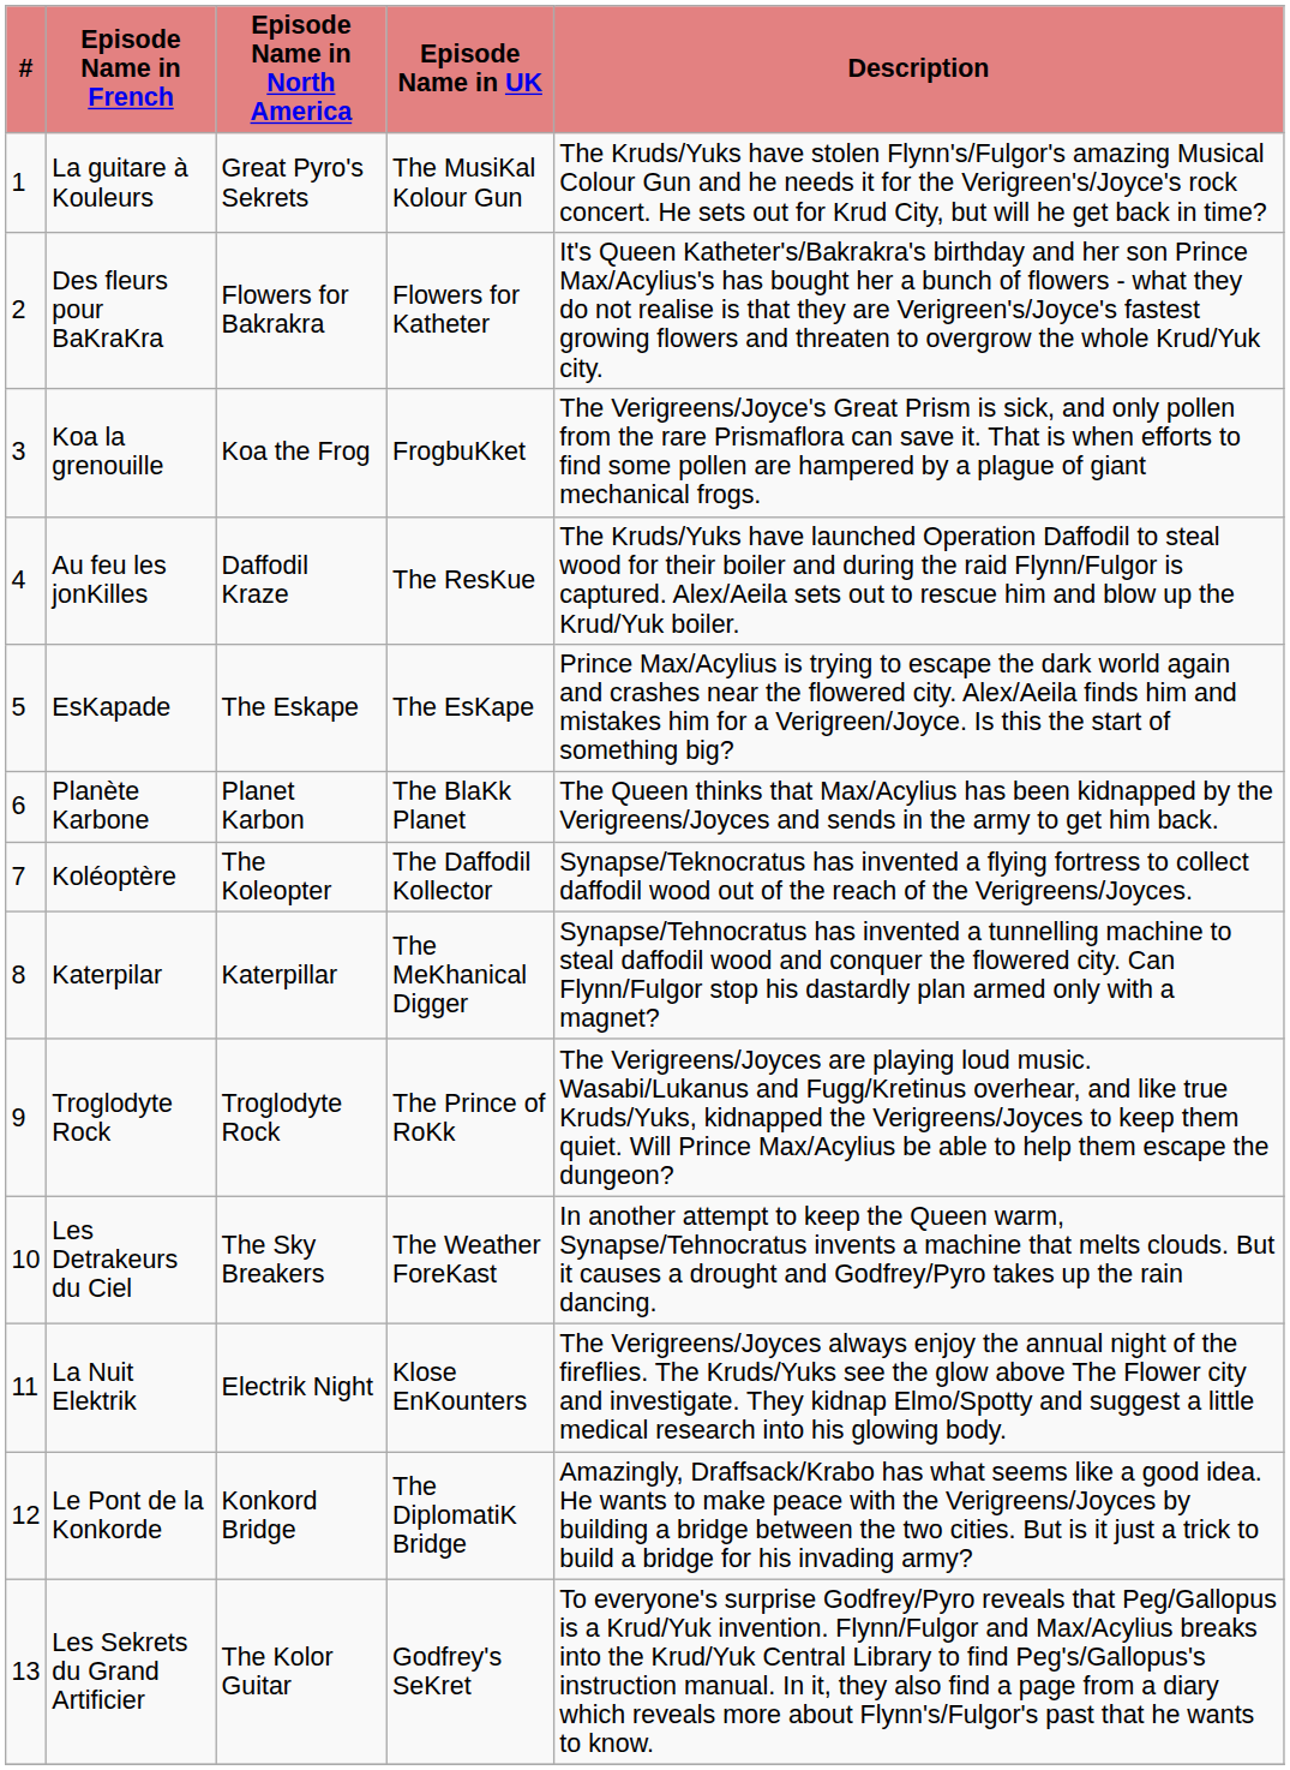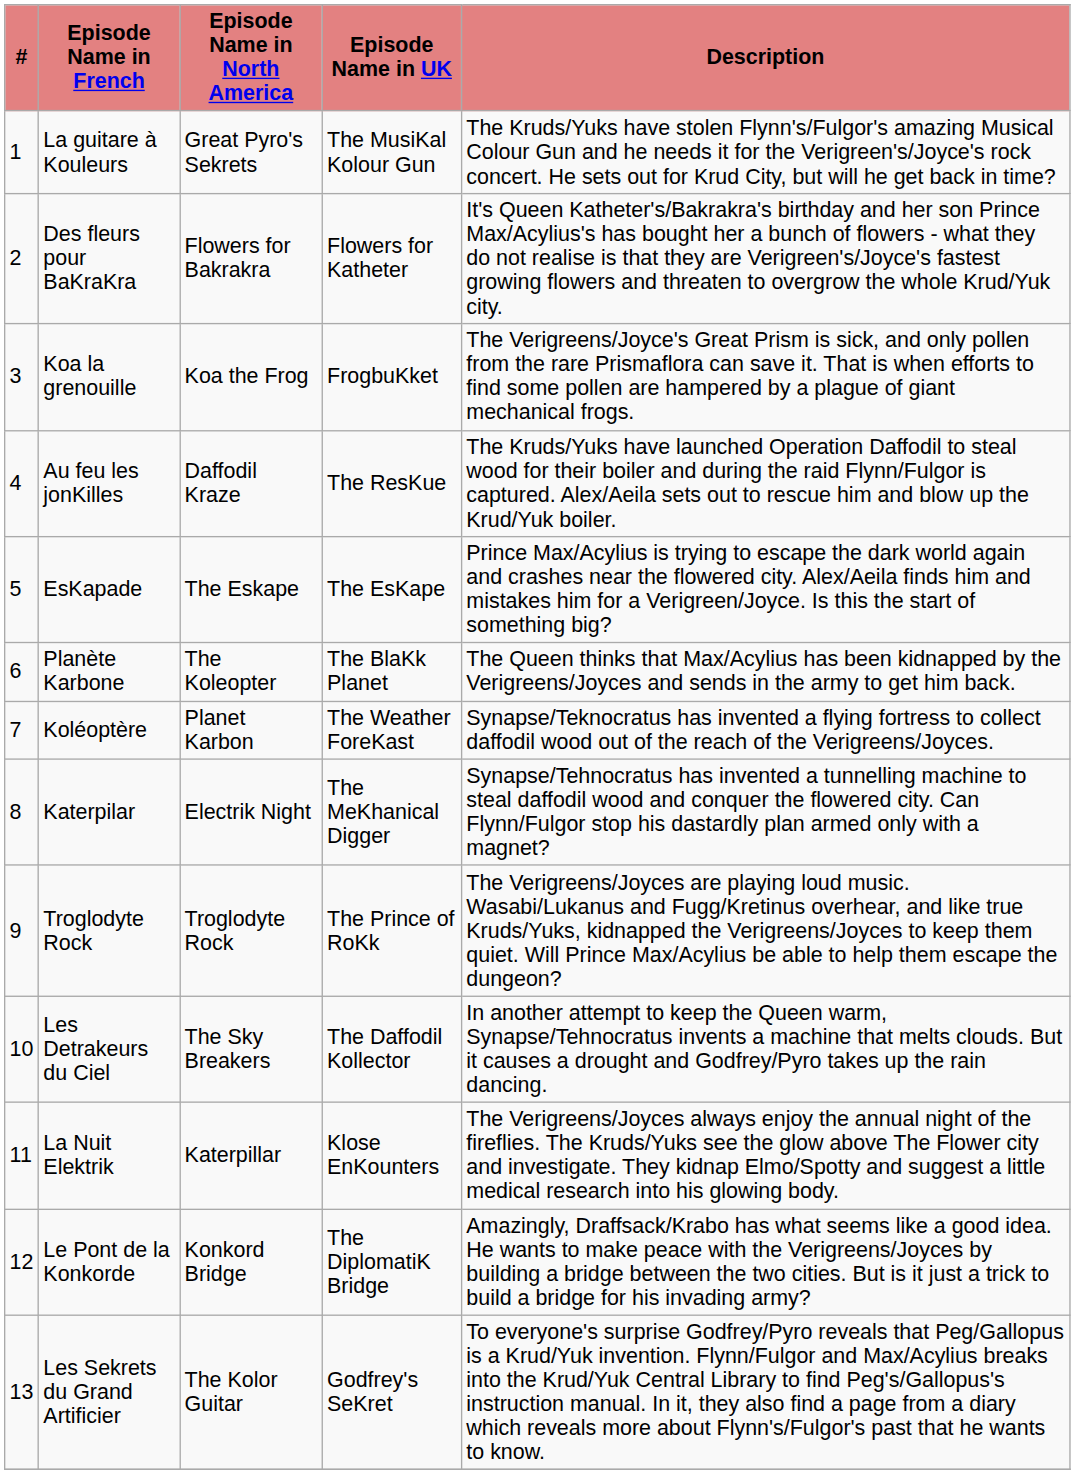 <table class="wikitable" width="90%">
 <tr>
 <th style="background-color: #e38181; color:#000; text-align: center;">#</th>
 <th style="background-color: #e38181; color:#000; text-align: center;">Episode Name in <a href='#'>French</a></th>
 <th style="background-color: #e38181; color:#000; text-align: center;">Episode Name in <a href='#'>North America</a></th>
 <th style="background-color: #e38181; color:#000; text-align: center;">Episode Name in <a href='#'>UK</a></th>
 <th style="background-color: #e38181; color:#000; text-align: center;">Description</th>
 </tr>
 <tr>
 <td>1</td>
 <td>La guitare à Kouleurs</td>
 <td>Great Pyro's Sekrets</td>
 <td>The MusiKal Kolour Gun</td>
 <td>The Kruds/Yuks have stolen Flynn's/Fulgor's amazing Musical Colour Gun and he needs it for the Verigreen's/Joyce's rock concert. He sets out for Krud City, but will he get back in time?</td>
 </tr>
 <tr>
 <td>2</td>
 <td>Des fleurs pour BaKraKra</td>
 <td>Flowers for Bakrakra</td>
 <td>Flowers for Katheter</td>
 <td>It's Queen Katheter's/Bakrakra's birthday and her son Prince Max/Acylius's has bought her a bunch of flowers - what they do not realise is that they are Verigreen's/Joyce's fastest growing flowers and threaten to overgrow the whole Krud/Yuk city.</td>
 </tr>
 <tr>
 <td>3</td>
 <td>Koa la grenouille</td>
 <td>Koa the Frog</td>
 <td>FrogbuKket</td>
 <td>The Verigreens/Joyce's Great Prism is sick, and only pollen from the rare Prismaflora can save it. That is when efforts to find some pollen are hampered by a plague of giant mechanical frogs.</td>
 </tr>
 <tr>
 <td>4</td>
 <td>Au feu les jonKilles</td>
 <td>Daffodil Kraze</td>
 <td>The ResKue</td>
 <td>The Kruds/Yuks have launched Operation Daffodil to steal wood for their boiler and during the raid Flynn/Fulgor is captured. Alex/Aeila sets out to rescue him and blow up the Krud/Yuk boiler.</td>
 </tr>
 <tr>
 <td>5</td>
 <td>EsKapade</td>
 <td>The Eskape</td>
 <td>The EsKape</td>
 <td>Prince Max/Acylius is trying to escape the dark world again and crashes near the flowered city. Alex/Aeila finds him and mistakes him for a Verigreen/Joyce. Is this the start of something big?</td>
 </tr>
 <tr>
 <td>6</td>
 <td>Planète Karbone</td>
-<td>Planet Karbon</td>
+<td>The Koleopter</td>
 <td>The BlaKk Planet</td>
 <td>The Queen thinks that Max/Acylius has been kidnapped by the Verigreens/Joyces and sends in the army to get him back.</td>
 </tr>
 <tr>
 <td>7</td>
 <td>Koléoptère</td>
-<td>The Koleopter</td>
-<td>The Daffodil Kollector</td>
+<td>Planet Karbon</td>
+<td>The Weather ForeKast</td>
 <td>Synapse/Teknocratus has invented a flying fortress to collect daffodil wood out of the reach of the Verigreens/Joyces.</td>
 </tr>
 <tr>
 <td>8</td>
 <td>Katerpilar</td>
-<td>Katerpillar</td>
+<td>Electrik Night</td>
 <td>The MeKhanical Digger</td>
 <td>Synapse/Tehnocratus has invented a tunnelling machine to steal daffodil wood and conquer the flowered city. Can Flynn/Fulgor stop his dastardly plan armed only with a magnet?</td>
 </tr>
 <tr>
 <td>9</td>
 <td>Troglodyte Rock</td>
 <td>Troglodyte Rock</td>
 <td>The Prince of RoKk</td>
 <td>The Verigreens/Joyces are playing loud music. Wasabi/Lukanus and Fugg/Kretinus overhear, and like true Kruds/Yuks, kidnapped the Verigreens/Joyces to keep them quiet. Will Prince Max/Acylius be able to help them escape the dungeon?</td>
 </tr>
 <tr>
 <td>10</td>
 <td>Les Detrakeurs du Ciel</td>
 <td>The Sky Breakers</td>
-<td>The Weather ForeKast</td>
+<td>The Daffodil Kollector</td>
 <td>In another attempt to keep the Queen warm, Synapse/Tehnocratus invents a machine that melts clouds. But it causes a drought and Godfrey/Pyro takes up the rain dancing.</td>
 </tr>
 <tr>
 <td>11</td>
 <td>La Nuit Elektrik</td>
-<td>Electrik Night</td>
+<td>Katerpillar</td>
 <td>Klose EnKounters</td>
 <td>The Verigreens/Joyces always enjoy the annual night of the fireflies. The Kruds/Yuks see the glow above The Flower city and investigate. They kidnap Elmo/Spotty and suggest a little medical research into his glowing body.</td>
 </tr>
 <tr>
 <td>12</td>
 <td>Le Pont de la Konkorde</td>
 <td>Konkord Bridge</td>
 <td>The DiplomatiK Bridge</td>
 <td>Amazingly, Draffsack/Krabo has what seems like a good idea. He wants to make peace with the Verigreens/Joyces by building a bridge between the two cities. But is it just a trick to build a bridge for his invading army?</td>
 </tr>
 <tr>
 <td>13</td>
 <td>Les Sekrets du Grand Artificier</td>
 <td>The Kolor Guitar</td>
 <td>Godfrey's SeKret</td>
 <td>To everyone's surprise Godfrey/Pyro reveals that Peg/Gallopus is a Krud/Yuk invention. Flynn/Fulgor and Max/Acylius breaks into the Krud/Yuk Central Library to find Peg's/Gallopus's instruction manual. In it, they also find a page from a diary which reveals more about Flynn's/Fulgor's past that he wants to know.</td>
 </tr>
 <tr>
 </tr>
 </table>
